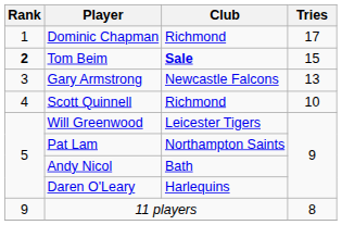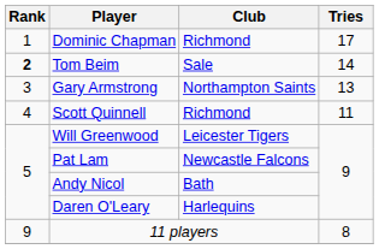 <table class="wikitable" style="text-align:center">
 <tr>
 <th>Rank</th>
 <th>Player</th>
 <th>Club</th>
 <th style="width:50px;">Tries</th>
 </tr>
 <tr>
 <td>1</td>
 <td align=left> <a href='#'>Dominic Chapman</a></td>
 <td align=left><a href='#'>Richmond</a></td>
 <td>17</td>
 </tr>
 <tr>
 <td><strong>2</strong></td>
 <td align=left> <a href='#'>Tom Beim</a></td>
-<td align=left><strong><a href='#'>Sale</a></strong></td>
-<td>15</td>
+<td align=left><a href='#'>Sale</a></td>
+<td>14</td>
 </tr>
 <tr>
 <td>3</td>
 <td align=left> <a href='#'>Gary Armstrong</a></td>
-<td align=left><a href='#'>Newcastle Falcons</a></td>
+<td align=left><a href='#'>Northampton Saints</a></td>
 <td>13</td>
 </tr>
 <tr>
 <td>4</td>
 <td align=left> <a href='#'>Scott Quinnell</a></td>
 <td align=left><a href='#'>Richmond</a></td>
-<td>10</td>
+<td>11</td>
 </tr>
 <tr>
 <td rowspan=4>5</td>
 <td align=left> <a href='#'>Will Greenwood</a></td>
 <td align=left><a href='#'>Leicester Tigers</a></td>
 <td rowspan=4>9</td>
 </tr>
 <tr>
 <td align=left> <a href='#'>Pat Lam</a></td>
-<td align=left><a href='#'>Northampton Saints</a></td>
+<td align=left><a href='#'>Newcastle Falcons</a></td>
 </tr>
 <tr>
 <td align=left> <a href='#'>Andy Nicol</a></td>
 <td align=left><a href='#'>Bath</a></td>
 </tr>
 <tr>
 <td align=left> <a href='#'>Daren O'Leary</a></td>
 <td align=left><a href='#'>Harlequins</a></td>
 </tr>
 <tr>
 <td>9</td>
 <td colspan=2><em>11 players</em></td>
 <td>8</td>
 </tr>
 <tr>
 </tr>
 </table>
